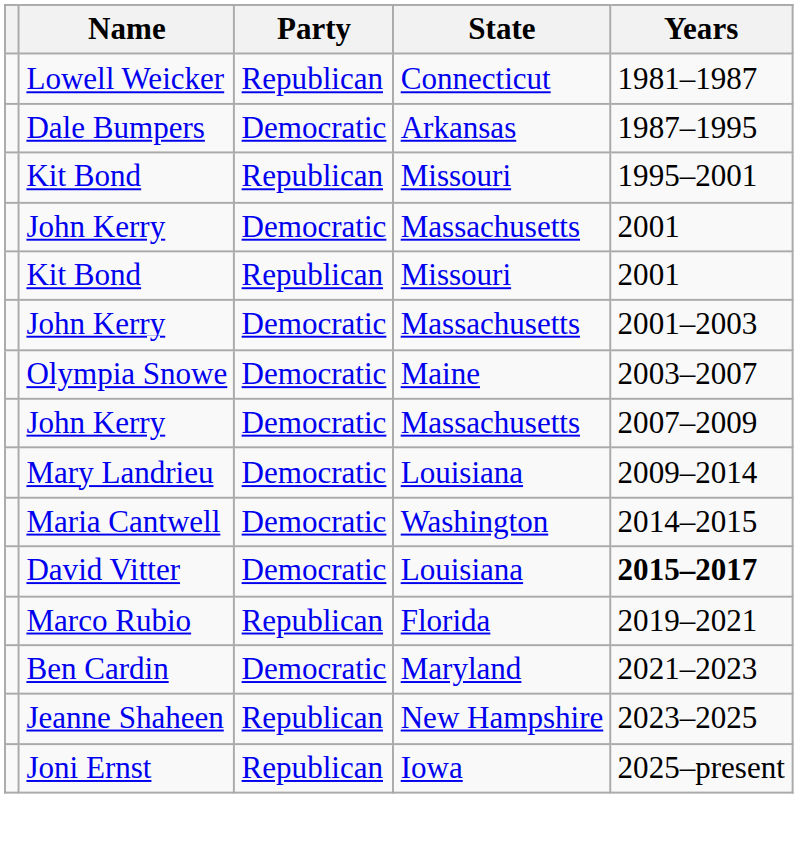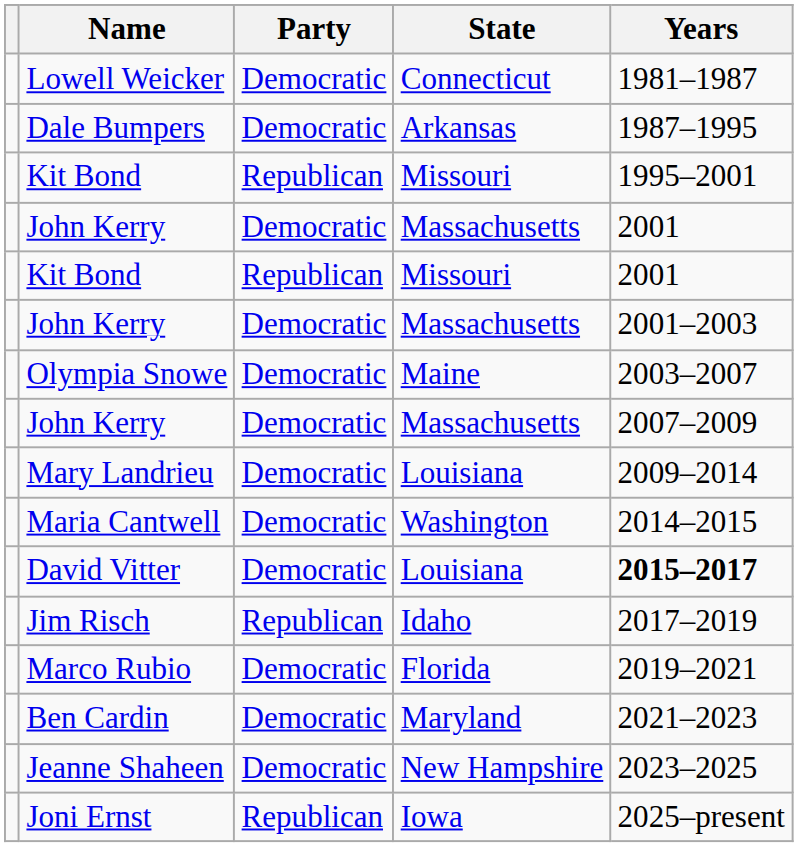 <table class="wikitable">
 <tr>
 <th></th>
 <th>Name</th>
 <th>Party</th>
 <th>State</th>
 <th>Years</th>
 </tr>
 <tr>
 <td></td>
 <td><a href='#'>Lowell Weicker</a></td>
-<td><a href='#'>Republican</a></td>
+<td><a href='#'>Democratic</a></td>
 <td><a href='#'>Connecticut</a></td>
 <td>1981–1987</td>
 </tr>
 <tr>
 <td></td>
 <td><a href='#'>Dale Bumpers</a></td>
 <td><a href='#'>Democratic</a></td>
 <td><a href='#'>Arkansas</a></td>
 <td>1987–1995</td>
 </tr>
 <tr>
 <td></td>
 <td><a href='#'>Kit Bond</a></td>
 <td><a href='#'>Republican</a></td>
 <td><a href='#'>Missouri</a></td>
 <td>1995–2001</td>
 </tr>
 <tr>
 <td></td>
 <td><a href='#'>John Kerry</a></td>
 <td><a href='#'>Democratic</a></td>
 <td><a href='#'>Massachusetts</a></td>
 <td>2001</td>
 </tr>
 <tr>
 <td></td>
 <td><a href='#'>Kit Bond</a></td>
 <td><a href='#'>Republican</a></td>
 <td><a href='#'>Missouri</a></td>
 <td>2001</td>
 </tr>
 <tr>
 <td></td>
 <td><a href='#'>John Kerry</a></td>
 <td><a href='#'>Democratic</a></td>
 <td><a href='#'>Massachusetts</a></td>
 <td>2001–2003</td>
 </tr>
 <tr>
 <td></td>
 <td><a href='#'>Olympia Snowe</a></td>
 <td><a href='#'>Democratic</a></td>
 <td><a href='#'>Maine</a></td>
 <td>2003–2007</td>
 </tr>
 <tr>
 <td></td>
 <td><a href='#'>John Kerry</a></td>
 <td><a href='#'>Democratic</a></td>
 <td><a href='#'>Massachusetts</a></td>
 <td>2007–2009</td>
 </tr>
 <tr>
 <td></td>
 <td><a href='#'>Mary Landrieu</a></td>
 <td><a href='#'>Democratic</a></td>
 <td><a href='#'>Louisiana</a></td>
 <td>2009–2014</td>
 </tr>
 <tr>
 <td></td>
 <td><a href='#'>Maria Cantwell</a></td>
 <td><a href='#'>Democratic</a></td>
 <td><a href='#'>Washington</a></td>
 <td>2014–2015</td>
 </tr>
 <tr>
 <td></td>
 <td><a href='#'>David Vitter</a></td>
 <td><a href='#'>Democratic</a></td>
 <td><a href='#'>Louisiana</a></td>
 <td><strong>2015–2017</strong></td>
 </tr>
 <tr>
 <td></td>
+<td><a href='#'>Jim Risch</a></td>
+<td><a href='#'>Republican</a></td>
+<td><a href='#'>Idaho</a></td>
+<td>2017–2019</td>
+</tr>
+<tr>
+<td></td>
 <td><a href='#'>Marco Rubio</a></td>
-<td><a href='#'>Republican</a></td>
+<td><a href='#'>Democratic</a></td>
 <td><a href='#'>Florida</a></td>
 <td>2019–2021</td>
 </tr>
 <tr>
 <td></td>
 <td><a href='#'>Ben Cardin</a></td>
 <td><a href='#'>Democratic</a></td>
 <td><a href='#'>Maryland</a></td>
 <td>2021–2023</td>
 </tr>
 <tr>
 <td></td>
 <td><a href='#'>Jeanne Shaheen</a></td>
-<td><a href='#'>Republican</a></td>
+<td><a href='#'>Democratic</a></td>
 <td><a href='#'>New Hampshire</a></td>
 <td>2023–2025</td>
 </tr>
 <tr>
 <td></td>
 <td><a href='#'>Joni Ernst</a></td>
 <td><a href='#'>Republican</a></td>
 <td><a href='#'>Iowa</a></td>
 <td>2025–present</td>
 </tr>
 </table>
